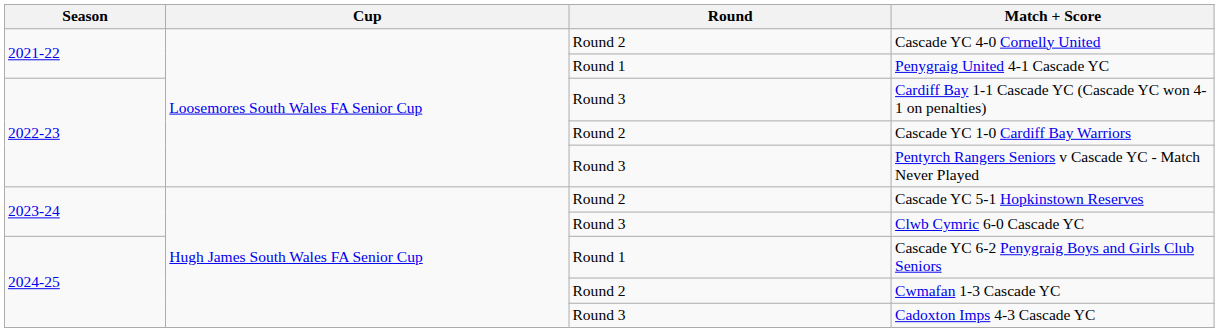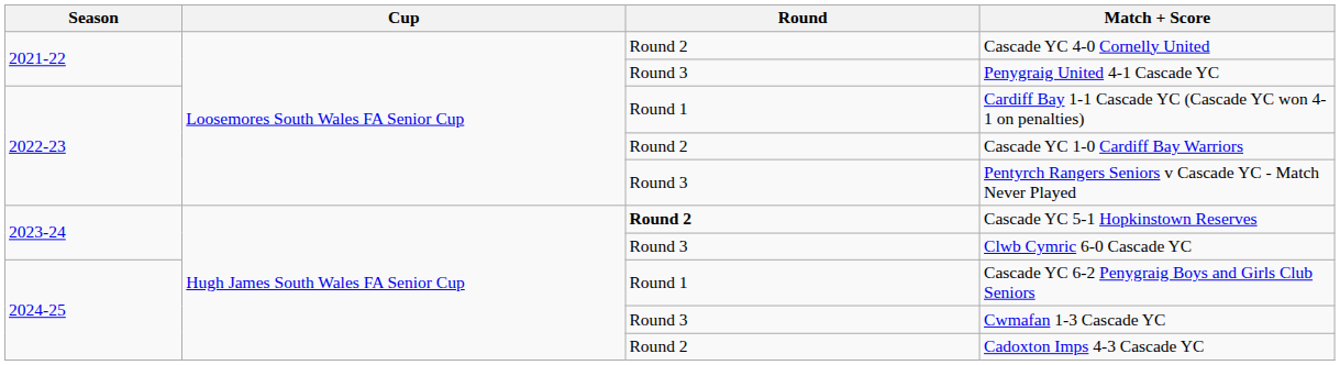 <table class="wikitable sortable">
 <tr>
 <th style="width:8%;">Season</th>
 <th style="width:20%;">Cup</th>
 <th style="width:16%;">Round</th>
 <th style="width:16%;">Match + Score</th>
 </tr>
 <tr>
 <td align="centre" rowspan="2"><a href='#'>2021-22</a></td>
 <td align="centre" rowspan="5"><a href='#'>Loosemores South Wales FA Senior Cup</a></td>
 <td>Round 2</td>
 <td>Cascade YC 4-0 <a href='#'>Cornelly United</a></td>
 </tr>
 <tr>
-<td>Round 1</td>
+<td>Round 3</td>
 <td><a href='#'>Penygraig United</a> 4-1 Cascade YC</td>
 </tr>
 <tr>
 <td align="centre" rowspan="3"><a href='#'>2022-23</a></td>
-<td>Round 3</td>
+<td>Round 1</td>
 <td><a href='#'>Cardiff Bay</a> 1-1 Cascade YC (Cascade YC won 4-1 on penalties)</td>
 </tr>
 <tr>
 <td>Round 2</td>
 <td>Cascade YC 1-0 <a href='#'>Cardiff Bay Warriors</a></td>
 </tr>
 <tr>
 <td>Round 3</td>
 <td><a href='#'>Pentyrch Rangers Seniors</a> v Cascade YC - Match Never Played</td>
 </tr>
 <tr>
 <td align="centre" rowspan="2"><a href='#'>2023-24</a></td>
 <td align="centre" rowspan="5"><a href='#'>Hugh James South Wales FA Senior Cup</a></td>
-<td>Round 2</td>
+<td><strong>Round 2</strong></td>
 <td>Cascade YC 5-1 <a href='#'>Hopkinstown Reserves</a></td>
 </tr>
 <tr>
 <td>Round 3</td>
 <td><a href='#'>Clwb Cymric</a> 6-0 Cascade YC</td>
 </tr>
 <tr>
 <td align="centre" rowspan="3"><a href='#'>2024-25</a></td>
 <td>Round 1</td>
 <td>Cascade YC 6-2 <a href='#'>Penygraig Boys and Girls Club Seniors</a></td>
 </tr>
 <tr>
-<td>Round 2</td>
+<td>Round 3</td>
 <td><a href='#'>Cwmafan</a> 1-3 Cascade YC</td>
 </tr>
 <tr>
-<td>Round 3</td>
+<td>Round 2</td>
 <td><a href='#'>Cadoxton Imps</a> 4-3 Cascade YC</td>
 </tr>
 </table>
